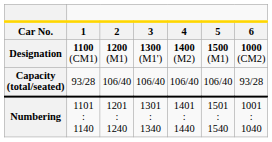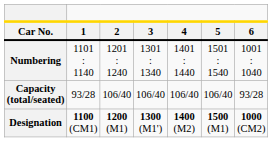 <table class="wikitable" style="text-align:center">
 <tr style="border-bottom:4px solid gold">
 <th> </th>
 <td colspan="6"></td>
 </tr>
 <tr>
 <th>Car No.</th>
 <th>1</th>
 <th>2</th>
 <th>3</th>
 <th>4</th>
 <th>5</th>
 <th>6</th>
 </tr>
-<tr>
-<th>Designation</th>
-<td><strong>1100</strong><br>(CM1)</td>
-<td><strong>1200</strong><br>(M1)</td>
-<td><strong>1300</strong><br>(M1')</td>
-<td><strong>1400</strong><br>(M2)</td>
-<td><strong>1500</strong><br>(M1)</td>
-<td><strong>1000</strong><br>(CM2)</td>
+<tr style="border-top:3px solid">
+<th>Numbering</th>
+<td>1101<br>:<br>1140</td>
+<td>1201<br>:<br>1240</td>
+<td>1301<br>:<br>1340</td>
+<td>1401<br>:<br>1440</td>
+<td>1501<br>:<br>1540</td>
+<td>1001<br>:<br>1040</td>
 </tr>
 <tr>
 <th>Capacity<br>(total/seated)</th>
 <td>93/28</td>
 <td>106/40</td>
 <td>106/40</td>
 <td>106/40</td>
 <td>106/40</td>
 <td>93/28</td>
 </tr>
-<tr style="border-top:3px solid">
-<th>Numbering</th>
-<td>1101<br>:<br>1140</td>
-<td>1201<br>:<br>1240</td>
-<td>1301<br>:<br>1340</td>
-<td>1401<br>:<br>1440</td>
-<td>1501<br>:<br>1540</td>
-<td>1001<br>:<br>1040</td>
+<tr>
+<th>Designation</th>
+<td><strong>1100</strong><br>(CM1)</td>
+<td><strong>1200</strong><br>(M1)</td>
+<td><strong>1300</strong><br>(M1')</td>
+<td><strong>1400</strong><br>(M2)</td>
+<td><strong>1500</strong><br>(M1)</td>
+<td><strong>1000</strong><br>(CM2)</td>
 </tr>
 </table>
